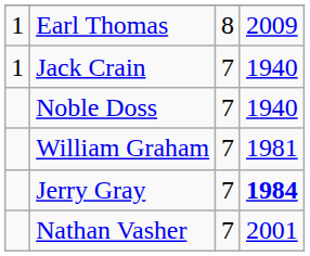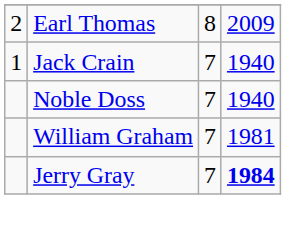 <table class="wikitable">
 <tr>
 </tr>
 <tr>
-<td>1</td>
+<td>2</td>
 <td><a href='#'>Earl Thomas</a></td>
 <td>8</td>
 <td><a href='#'>2009</a></td>
 </tr>
 <tr>
 <td>1</td>
 <td><a href='#'>Jack Crain</a></td>
 <td>7</td>
 <td><a href='#'>1940</a></td>
 </tr>
 <tr>
 <td></td>
 <td><a href='#'>Noble Doss</a></td>
 <td>7</td>
 <td><a href='#'>1940</a></td>
 </tr>
 <tr>
 <td></td>
 <td><a href='#'>William Graham</a></td>
 <td>7</td>
 <td><a href='#'>1981</a></td>
 </tr>
 <tr>
 <td></td>
 <td><a href='#'>Jerry Gray</a></td>
 <td>7</td>
 <td><strong><a href='#'>1984</a></strong></td>
 </tr>
-<tr>
-<td></td>
-<td><a href='#'>Nathan Vasher</a></td>
-<td>7</td>
-<td><a href='#'>2001</a></td>
-</tr>
 </table>
